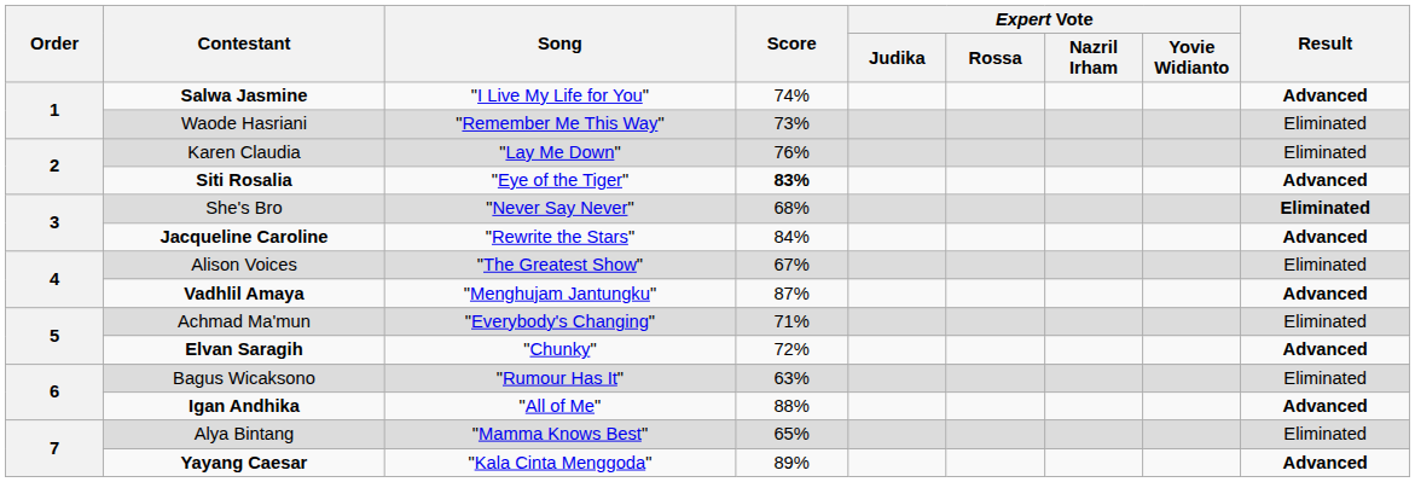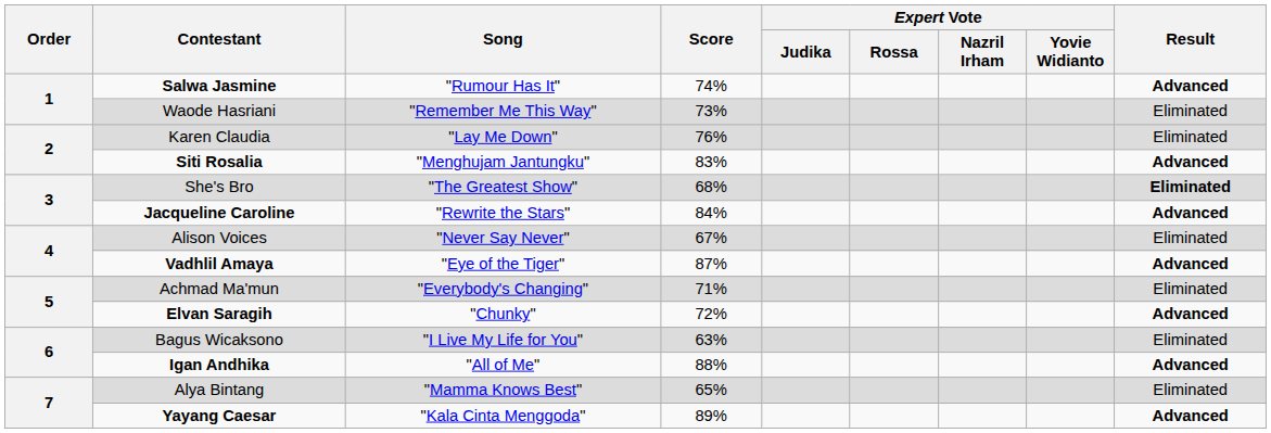 <table class="wikitable" style="text-align:center; width:100%;">
 <tr>
 <th scope="col" rowspan="2" style="width:7%;">Order</th>
 <th scope="col" rowspan="2" style="width:20%;">Contestant</th>
 <th scope="col" rowspan="2" style="width:25%;">Song</th>
 <th rowspan="2" style="width:8%">Score</th>
 <th scope="col" colspan="4" style="width:28%;"><em>Expert</em> Vote</th>
 <th rowspan="2" style="width:12%">Result</th>
 </tr>
 <tr>
 <th style="width:07%;">Judika</th>
 <th style="width:07%;">Rossa</th>
 <th style="width:07%;">Nazril Irham</th>
 <th style="width:07%;">Yovie Widianto</th>
 </tr>
 <tr>
 <th rowspan="2">1</th>
 <td><strong>Salwa Jasmine</strong></td>
-<td>"<a href='#'>I Live My Life for You</a>"</td>
+<td>"<a href='#'>Rumour Has It</a>"</td>
 <td>74%</td>
 <td></td>
 <td></td>
 <td></td>
 <td></td>
 <td><strong>Advanced</strong></td>
 </tr>
 <tr style="background:#DCDCDC;">
 <td>Waode Hasriani</td>
 <td>"<a href='#'>Remember Me This Way</a>"</td>
 <td>73%</td>
 <td></td>
 <td></td>
 <td></td>
 <td></td>
 <td>Eliminated</td>
 </tr>
 <tr style="background:#DCDCDC;">
 <th rowspan="2">2</th>
 <td>Karen Claudia</td>
 <td>"<a href='#'>Lay Me Down</a>"</td>
 <td>76%</td>
 <td></td>
 <td></td>
 <td></td>
 <td></td>
 <td>Eliminated</td>
 </tr>
 <tr>
 <td><strong>Siti Rosalia</strong></td>
-<td>"<a href='#'>Eye of the Tiger</a>"</td>
-<td><strong>83%</strong></td>
+<td>"<a href='#'>Menghujam Jantungku</a>"</td>
+<td>83%</td>
 <td></td>
 <td></td>
 <td></td>
 <td></td>
 <td><strong>Advanced</strong></td>
 </tr>
 <tr style="background:#DCDCDC;">
 <th rowspan="2">3</th>
 <td>She's Bro</td>
-<td>"<a href='#'>Never Say Never</a>"</td>
+<td>"<a href='#'>The Greatest Show</a>"</td>
 <td>68%</td>
 <td></td>
 <td></td>
 <td></td>
 <td></td>
 <td><strong>Eliminated</strong></td>
 </tr>
 <tr>
 <td><strong>Jacqueline Caroline</strong></td>
 <td>"<a href='#'>Rewrite the Stars</a>"</td>
 <td>84%</td>
 <td></td>
 <td></td>
 <td></td>
 <td></td>
 <td><strong>Advanced</strong></td>
 </tr>
 <tr style="background:#DCDCDC;">
 <th rowspan="2">4</th>
 <td>Alison Voices</td>
-<td>"<a href='#'>The Greatest Show</a>"</td>
+<td>"<a href='#'>Never Say Never</a>"</td>
 <td>67%</td>
 <td></td>
 <td></td>
 <td></td>
 <td></td>
 <td>Eliminated</td>
 </tr>
 <tr>
 <td><strong>Vadhlil Amaya</strong></td>
-<td>"<a href='#'>Menghujam Jantungku</a>"</td>
+<td>"<a href='#'>Eye of the Tiger</a>"</td>
 <td>87%</td>
 <td></td>
 <td></td>
 <td></td>
 <td></td>
 <td><strong>Advanced</strong></td>
 </tr>
 <tr style="background:#DCDCDC;">
 <th rowspan="2">5</th>
 <td>Achmad Ma'mun</td>
 <td>"<a href='#'>Everybody's Changing</a>"</td>
 <td>71%</td>
 <td></td>
 <td></td>
 <td></td>
 <td></td>
 <td>Eliminated</td>
 </tr>
 <tr>
 <td><strong>Elvan Saragih</strong></td>
 <td>"<a href='#'>Chunky</a>"</td>
 <td>72%</td>
 <td></td>
 <td></td>
 <td></td>
 <td></td>
 <td><strong>Advanced</strong></td>
 </tr>
 <tr style="background:#DCDCDC;">
 <th rowspan="2">6</th>
 <td>Bagus Wicaksono</td>
-<td>"<a href='#'>Rumour Has It</a>"</td>
+<td>"<a href='#'>I Live My Life for You</a>"</td>
 <td>63%</td>
 <td></td>
 <td></td>
 <td></td>
 <td></td>
 <td>Eliminated</td>
 </tr>
 <tr>
 <td><strong>Igan Andhika</strong></td>
 <td>"<a href='#'>All of Me</a>"</td>
 <td>88%</td>
 <td></td>
 <td></td>
 <td></td>
 <td></td>
 <td><strong>Advanced</strong></td>
 </tr>
 <tr style="background:#DCDCDC;">
 <th rowspan="2">7</th>
 <td>Alya Bintang</td>
 <td>"<a href='#'>Mamma Knows Best</a>"</td>
 <td>65%</td>
 <td></td>
 <td></td>
 <td></td>
 <td></td>
 <td>Eliminated</td>
 </tr>
 <tr>
 <td><strong>Yayang Caesar</strong></td>
 <td>"<a href='#'>Kala Cinta Menggoda</a>"</td>
 <td>89%</td>
 <td></td>
 <td></td>
 <td></td>
 <td></td>
 <td><strong>Advanced</strong></td>
 </tr>
 </table>
